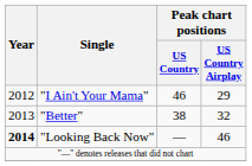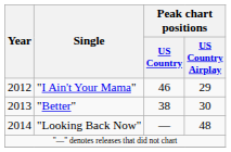 <table class="wikitable" style="text-align:center;">
 <tr>
 <th rowspan="2">Year</th>
 <th rowspan="2">Single</th>
 <th colspan="2">Peak chart<br>positions</th>
 </tr>
 <tr style="font-size:smaller;">
 <th width="45"><a href='#'>US Country</a></th>
 <th width="45"><a href='#'>US Country Airplay</a></th>
 </tr>
 <tr>
 <td>2012</td>
 <td align="left">"<a href='#'>I Ain't Your Mama</a>"</td>
 <td>46</td>
 <td>29</td>
 </tr>
 <tr>
 <td>2013</td>
 <td align="left">"<a href='#'>Better</a>"</td>
 <td>38</td>
-<td>32</td>
+<td>30</td>
 </tr>
 <tr>
-<td><strong>2014</strong></td>
+<td>2014</td>
 <td align="left">"Looking Back Now"</td>
 <td>—</td>
-<td>46</td>
+<td>48</td>
 </tr>
 <tr>
 <td colspan="4" style="font-size:8pt">"—" denotes releases that did not chart</td>
 </tr>
 <tr>
 </tr>
 </table>
